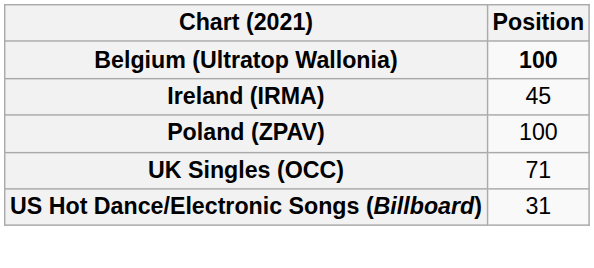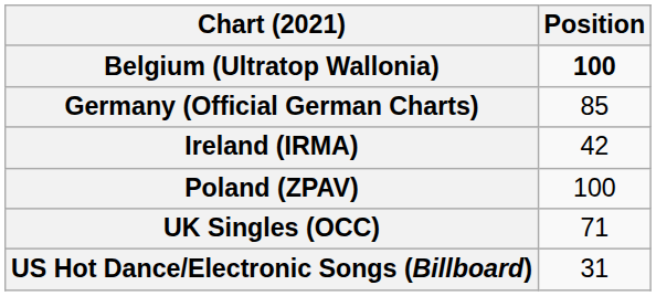 <table class="wikitable sortable plainrowheaders" style="text-align:center">
 <tr>
 <th scope="col">Chart (2021)</th>
 <th scope="col">Position</th>
 </tr>
 <tr>
 <th scope="row">Belgium (Ultratop Wallonia)</th>
 <td><strong>100</strong></td>
 </tr>
 <tr>
+<th scope="row">Germany (Official German Charts)</th>
+<td>85</td>
+</tr>
+<tr>
 <th scope="row">Ireland (IRMA)</th>
-<td>45</td>
+<td>42</td>
 </tr>
 <tr>
 <th scope="row">Poland (ZPAV)</th>
 <td>100</td>
 </tr>
 <tr>
 <th scope="row">UK Singles (OCC)</th>
 <td>71</td>
 </tr>
 <tr>
 <th scope="row">US Hot Dance/Electronic Songs (<em>Billboard</em>)</th>
 <td>31</td>
 </tr>
 </table>
